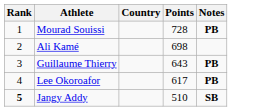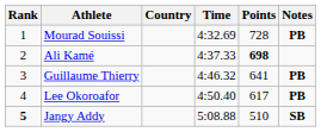 <table class="wikitable sortable" style="text-align:center">
 <tr>
 <th>Rank</th>
 <th>Athlete</th>
 <th>Country</th>
+<th>Time</th>
 <th>Points</th>
 <th>Notes</th>
 </tr>
 <tr>
 <td>1</td>
 <td align=left><a href='#'>Mourad Souissi</a></td>
 <td align=left></td>
+<td>4:32.69</td>
 <td>728</td>
 <td><strong>PB</strong></td>
 </tr>
 <tr>
 <td>2</td>
 <td align=left><a href='#'>Ali Kamé</a></td>
 <td align=left></td>
-<td>698</td>
+<td>4:37.33</td>
+<td><strong>698</strong></td>
 <td></td>
 </tr>
 <tr>
 <td>3</td>
 <td align=left><a href='#'>Guillaume Thierry</a></td>
 <td align=left></td>
-<td>643</td>
+<td>4:46.32</td>
+<td>641</td>
 <td><strong>PB</strong></td>
 </tr>
 <tr>
 <td>4</td>
 <td align=left><a href='#'>Lee Okoroafor</a></td>
 <td align=left></td>
+<td>4:50.40</td>
 <td>617</td>
 <td><strong>PB</strong></td>
 </tr>
 <tr>
 <td><strong>5</strong></td>
 <td align=left><a href='#'>Jangy Addy</a></td>
 <td align=left></td>
+<td>5:08.88</td>
 <td>510</td>
 <td><strong>SB</strong></td>
 </tr>
 </table>
